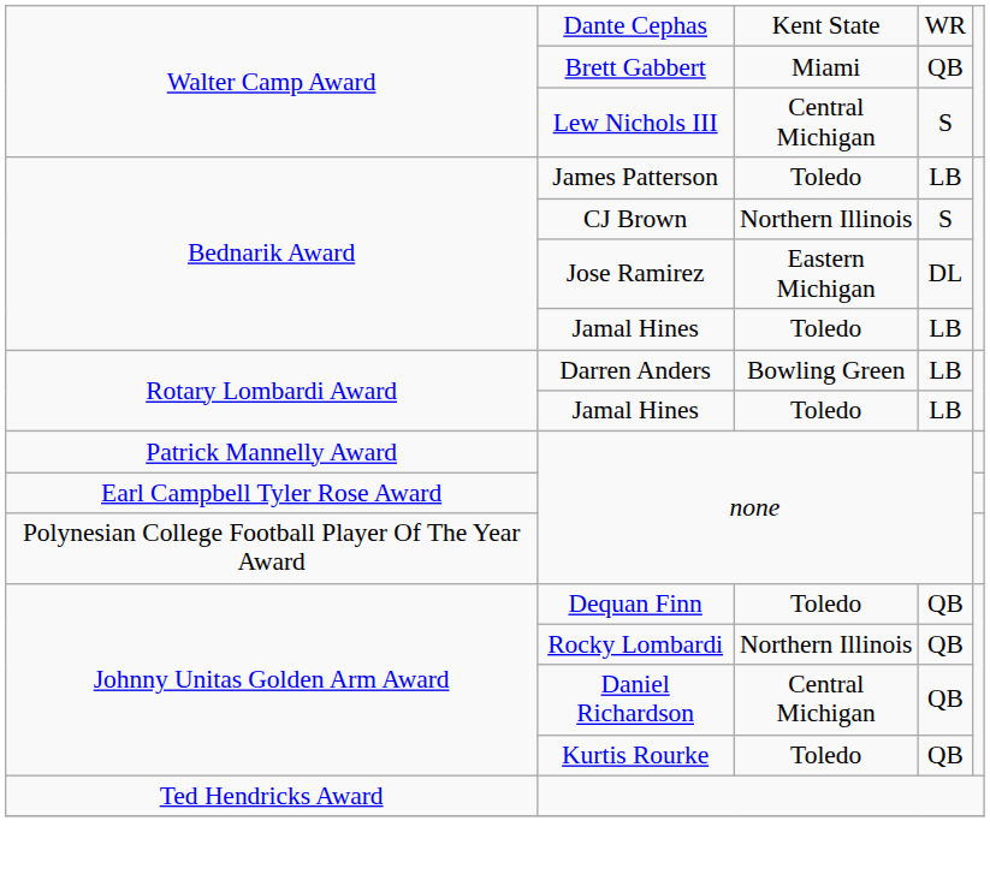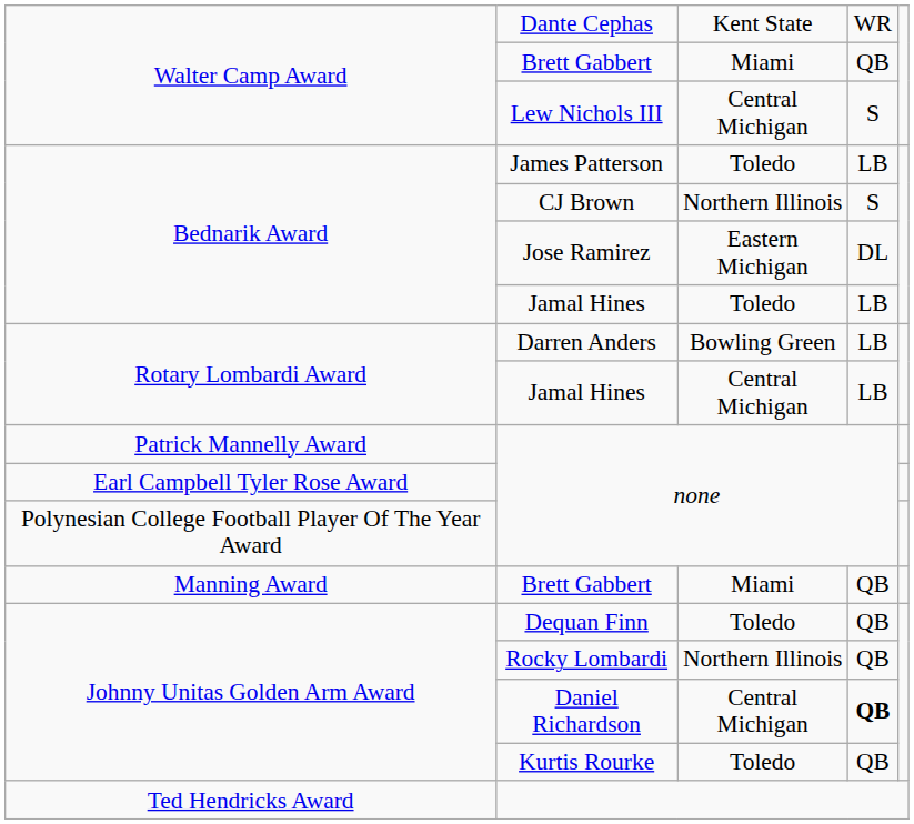 <table class="wikitable" style="text-align:center;">
 <tr>
 <td rowspan=3><a href='#'>Walter Camp Award</a></td>
 <td><a href='#'>Dante Cephas</a></td>
 <td>Kent State</td>
 <td>WR</td>
 <td rowspan=3></td>
 </tr>
 <tr>
 <td><a href='#'>Brett Gabbert</a></td>
 <td>Miami</td>
 <td>QB</td>
 </tr>
 <tr>
 <td><a href='#'>Lew Nichols III</a></td>
 <td>Central Michigan</td>
 <td>S</td>
 </tr>
 <tr>
 <td rowspan=4><a href='#'>Bednarik Award</a></td>
 <td>James Patterson</td>
 <td>Toledo</td>
 <td>LB</td>
 <td rowspan=4></td>
 </tr>
 <tr>
 <td>CJ Brown</td>
 <td>Northern Illinois</td>
 <td>S</td>
 </tr>
 <tr>
 <td>Jose Ramirez</td>
 <td>Eastern Michigan</td>
 <td>DL</td>
 </tr>
 <tr>
 <td>Jamal Hines</td>
 <td>Toledo</td>
 <td>LB</td>
 </tr>
 <tr>
 <td rowspan=2><a href='#'>Rotary Lombardi Award</a></td>
 <td>Darren Anders</td>
 <td>Bowling Green</td>
 <td>LB</td>
 <td rowspan=2></td>
 </tr>
 <tr>
 <td>Jamal Hines</td>
-<td>Toledo</td>
+<td>Central Michigan</td>
 <td>LB</td>
 </tr>
 <tr>
 <td><a href='#'>Patrick Mannelly Award</a></td>
 <td colspan=3 rowspan=3 align=center><em>none</em></td>
 <td></td>
 </tr>
 <tr>
 <td><a href='#'>Earl Campbell Tyler Rose Award</a></td>
 <td></td>
 </tr>
 <tr>
 <td>Polynesian College Football Player Of The Year Award</td>
+<td></td>
+</tr>
+<tr>
+<td><a href='#'>Manning Award</a></td>
+<td><a href='#'>Brett Gabbert</a></td>
+<td>Miami</td>
+<td>QB</td>
 <td></td>
 </tr>
 <tr>
 <td rowspan=4><a href='#'>Johnny Unitas Golden Arm Award</a></td>
 <td><a href='#'>Dequan Finn</a></td>
 <td>Toledo</td>
 <td>QB</td>
 <td rowspan=4></td>
 </tr>
 <tr>
 <td><a href='#'>Rocky Lombardi</a></td>
 <td>Northern Illinois</td>
 <td>QB</td>
 </tr>
 <tr>
 <td><a href='#'>Daniel Richardson</a></td>
 <td>Central Michigan</td>
-<td>QB</td>
+<td><strong>QB</strong></td>
 </tr>
 <tr>
 <td><a href='#'>Kurtis Rourke</a></td>
 <td>Toledo</td>
 <td>QB</td>
 </tr>
 <tr>
 <td><a href='#'>Ted Hendricks Award</a></td>
 <td colspan=4></td>
 </tr>
 <tr>
 </tr>
 </table>
